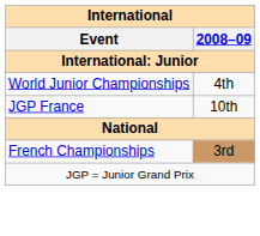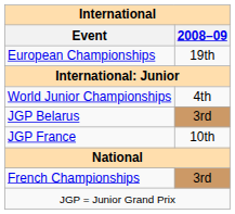 <table class="wikitable" style="text-align:center">
 <tr>
 <th style="background-color: #ffdead; " colspan=2 align=center><strong>International</strong></th>
 </tr>
 <tr>
 <th>Event</th>
 <th><a href='#'>2008–09</a></th>
 </tr>
 <tr>
+<td align=left><a href='#'>European Championships</a></td>
+<td>19th</td>
+</tr>
+<tr>
 <th style="background-color: #ffdead; " colspan=2 align=center><strong>International: Junior</strong></th>
 </tr>
 <tr>
 <td align=left><a href='#'>World Junior Championships</a></td>
 <td>4th</td>
+</tr>
+<tr>
+<td align=left><a href='#'>JGP Belarus</a></td>
+<td bgcolor=cc9966>3rd</td>
 </tr>
 <tr>
 <td align=left><a href='#'>JGP France</a></td>
 <td>10th</td>
 </tr>
 <tr>
 <th style="background-color: #ffdead; " colspan=2 align=center><strong>National</strong></th>
 </tr>
 <tr>
 <td align=left><a href='#'>French Championships</a></td>
 <td bgcolor=cc9966>3rd</td>
 </tr>
 <tr>
 <td colspan=2 align=center><small> JGP = Junior Grand Prix </small></td>
 </tr>
 </table>
